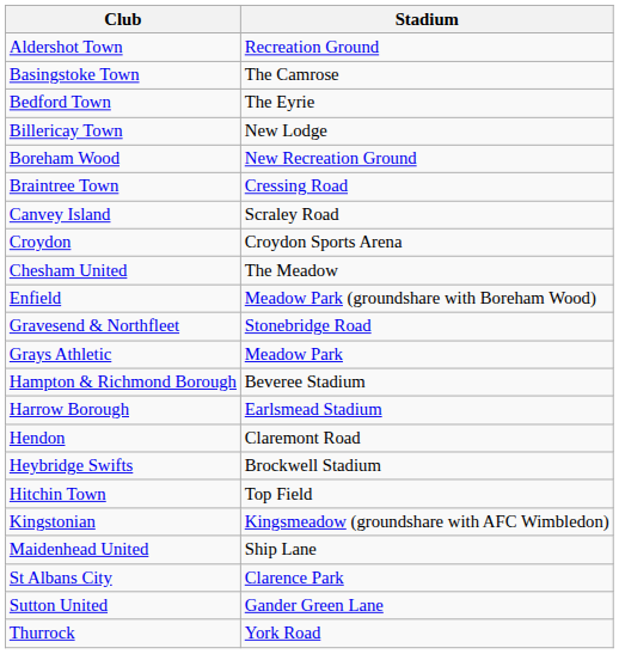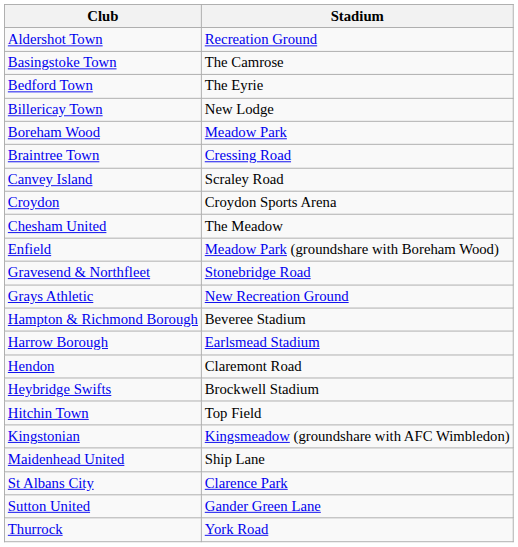 <table class="wikitable sortable">
 <tr>
 <th>Club</th>
 <th>Stadium</th>
 </tr>
 <tr>
 <td><a href='#'>Aldershot Town</a></td>
 <td><a href='#'>Recreation Ground</a></td>
 </tr>
 <tr>
 <td><a href='#'>Basingstoke Town</a></td>
 <td>The Camrose</td>
 </tr>
 <tr>
 <td><a href='#'>Bedford Town</a></td>
 <td>The Eyrie</td>
 </tr>
 <tr>
 <td><a href='#'>Billericay Town</a></td>
 <td>New Lodge</td>
 </tr>
 <tr>
 <td><a href='#'>Boreham Wood</a></td>
-<td><a href='#'>New Recreation Ground</a></td>
+<td><a href='#'>Meadow Park</a></td>
 </tr>
 <tr>
 <td><a href='#'>Braintree Town</a></td>
 <td><a href='#'>Cressing Road</a></td>
 </tr>
 <tr>
 <td><a href='#'>Canvey Island</a></td>
 <td>Scraley Road</td>
 </tr>
 <tr>
 <td><a href='#'>Croydon</a></td>
 <td>Croydon Sports Arena</td>
 </tr>
 <tr>
 <td><a href='#'>Chesham United</a></td>
 <td>The Meadow</td>
 </tr>
 <tr>
 <td><a href='#'>Enfield</a></td>
 <td><a href='#'>Meadow Park</a> (groundshare with Boreham Wood)</td>
 </tr>
 <tr>
 <td><a href='#'>Gravesend & Northfleet</a></td>
 <td><a href='#'>Stonebridge Road</a></td>
 </tr>
 <tr>
 <td><a href='#'>Grays Athletic</a></td>
-<td><a href='#'>Meadow Park</a></td>
+<td><a href='#'>New Recreation Ground</a></td>
 </tr>
 <tr>
 <td><a href='#'>Hampton & Richmond Borough</a></td>
 <td>Beveree Stadium</td>
 </tr>
 <tr>
 <td><a href='#'>Harrow Borough</a></td>
 <td><a href='#'>Earlsmead Stadium</a></td>
 </tr>
 <tr>
 <td><a href='#'>Hendon</a></td>
 <td>Claremont Road</td>
 </tr>
 <tr>
 <td><a href='#'>Heybridge Swifts</a></td>
 <td>Brockwell Stadium</td>
 </tr>
 <tr>
 <td><a href='#'>Hitchin Town</a></td>
 <td>Top Field</td>
 </tr>
 <tr>
 <td><a href='#'>Kingstonian</a></td>
 <td><a href='#'>Kingsmeadow</a> (groundshare with AFC Wimbledon)</td>
 </tr>
 <tr>
 <td><a href='#'>Maidenhead United</a></td>
 <td>Ship Lane</td>
 </tr>
 <tr>
 <td><a href='#'>St Albans City</a></td>
 <td><a href='#'>Clarence Park</a></td>
 </tr>
 <tr>
 <td><a href='#'>Sutton United</a></td>
 <td><a href='#'>Gander Green Lane</a></td>
 </tr>
 <tr>
 <td><a href='#'>Thurrock</a></td>
 <td><a href='#'>York Road</a></td>
 </tr>
 </table>
